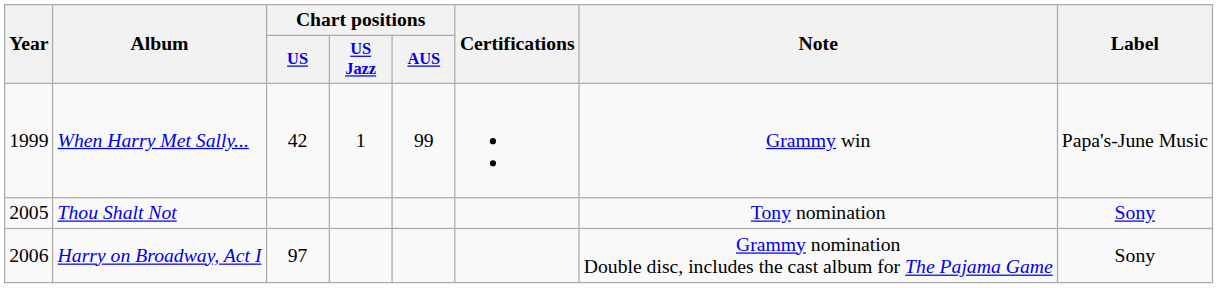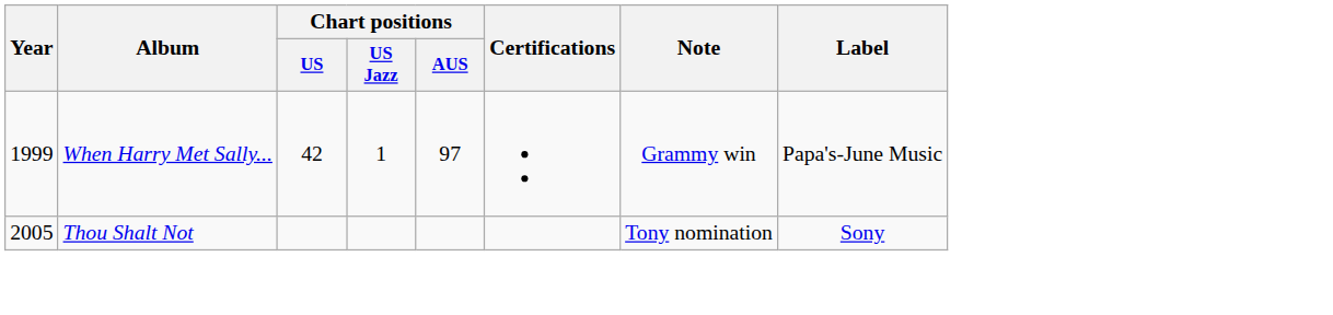 <table class="wikitable" style="text-align:center;">
 <tr>
 <th rowspan="2">Year</th>
 <th rowspan="2">Album</th>
 <th colspan="3">Chart positions</th>
 <th rowspan="2">Certifications</th>
 <th rowspan="2">Note</th>
 <th rowspan="2">Label</th>
 </tr>
 <tr style="font-size:smaller;">
 <th style="width:45px;"><a href='#'>US</a></th>
 <th style="width:45px;"><a href='#'>US Jazz</a></th>
 <th style="width:45px;"><a href='#'>AUS</a><br></th>
 </tr>
 <tr>
 <td>1999</td>
 <td style="text-align:left;"><em><a href='#'>When Harry Met Sally...</a></em></td>
 <td>42</td>
 <td>1</td>
-<td>99</td>
+<td>97</td>
 <td><br><ul><li></li><li></li></ul></td>
 <td><a href='#'>Grammy</a> win</td>
 <td>Papa's-June Music</td>
 </tr>
 <tr>
 <td>2005</td>
 <td style="text-align:left;"><em><a href='#'>Thou Shalt Not</a></em></td>
 <td></td>
 <td></td>
 <td></td>
 <td></td>
 <td><a href='#'>Tony</a> nomination</td>
 <td><a href='#'>Sony</a></td>
 </tr>
-<tr>
-<td>2006</td>
-<td style="text-align:left;"><em><a href='#'>Harry on Broadway, Act I</a></em></td>
-<td>97</td>
-<td></td>
-<td></td>
-<td></td>
-<td><a href='#'>Grammy</a> nomination<br>Double disc, includes the cast album for <em><a href='#'>The Pajama Game</a></em></td>
-<td>Sony</td>
-</tr>
 </table>
